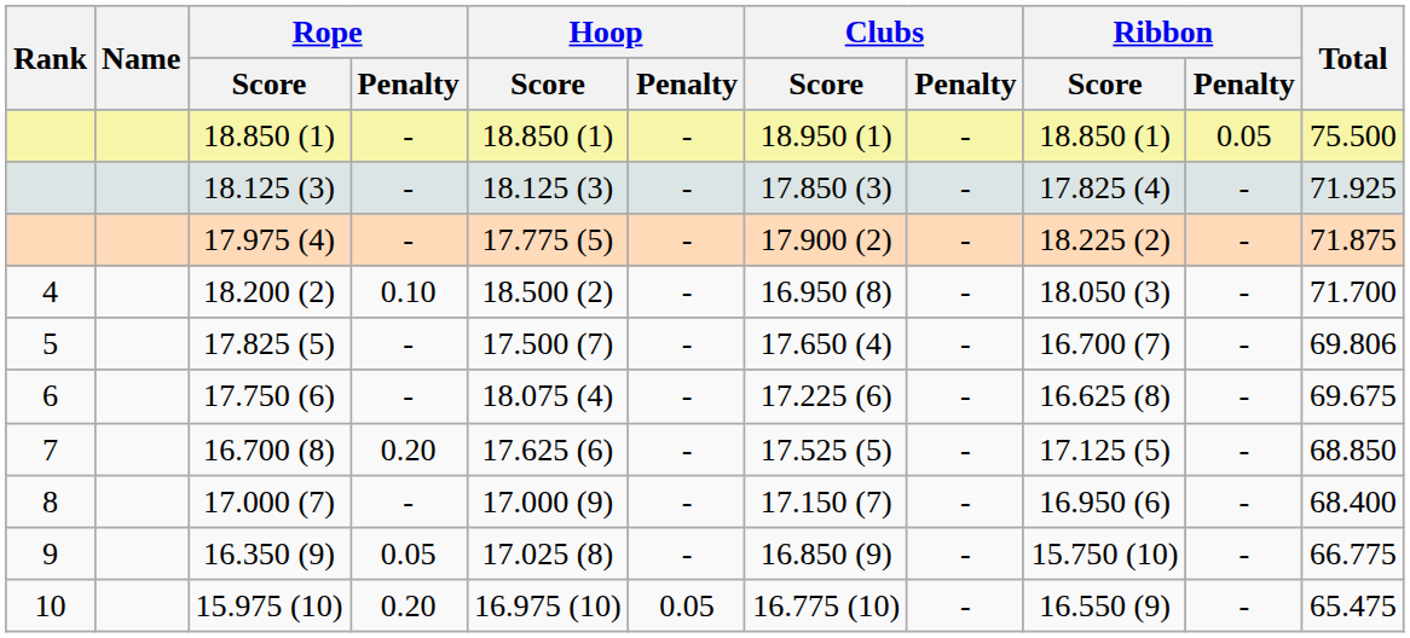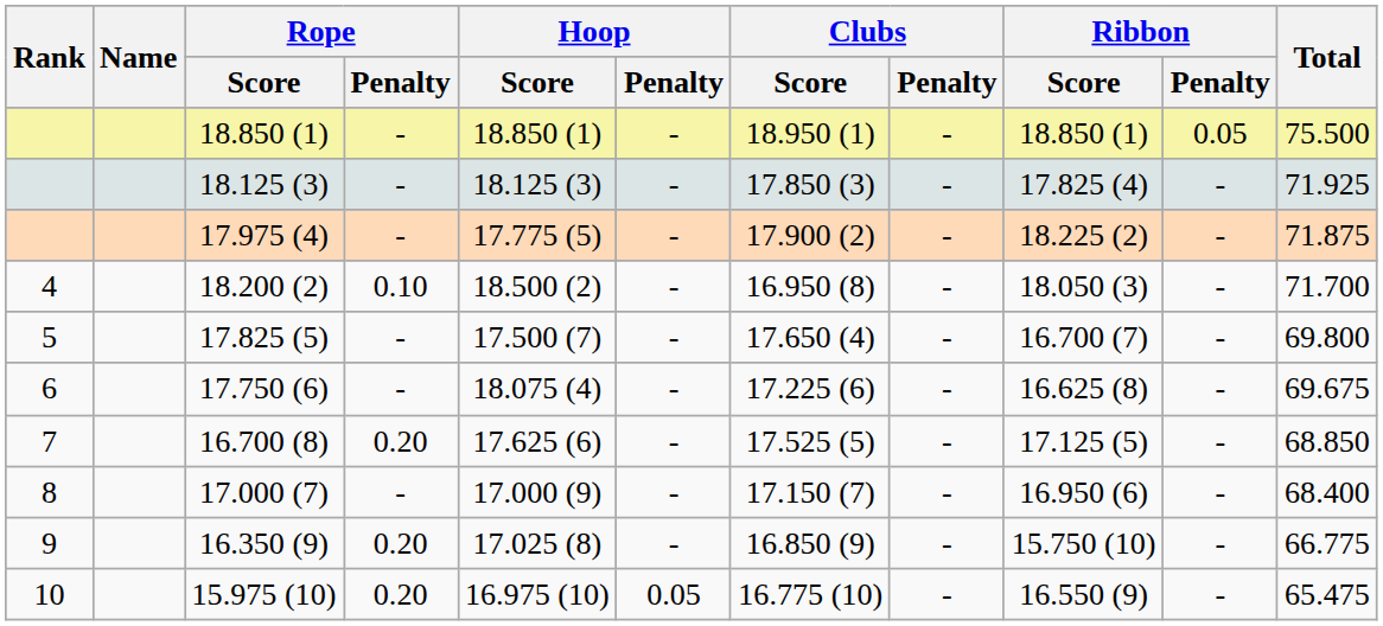 <table class="wikitable sortable" style="text-align:center; font-size:95%">
 <tr>
 <th rowspan=2>Rank</th>
 <th rowspan=2>Name</th>
 <th colspan=2><a href='#'>Rope</a></th>
 <th colspan=2><a href='#'>Hoop</a></th>
 <th colspan=2><a href='#'>Clubs</a></th>
 <th colspan=2><a href='#'>Ribbon</a></th>
 <th rowspan=2>Total</th>
 </tr>
 <tr>
 <th>Score</th>
 <th>Penalty</th>
 <th>Score</th>
 <th>Penalty</th>
 <th>Score</th>
 <th>Penalty</th>
 <th>Score</th>
 <th>Penalty</th>
 </tr>
 <tr bgcolor="F7F6A8">
 <td></td>
 <td align=left></td>
 <td>18.850 (1)</td>
 <td>-</td>
 <td>18.850 (1)</td>
 <td>-</td>
 <td>18.950 (1)</td>
 <td>-</td>
 <td>18.850 (1)</td>
 <td>0.05</td>
 <td>75.500</td>
 </tr>
 <tr bgcolor="DCE5E5">
 <td></td>
 <td align=left></td>
 <td>18.125 (3)</td>
 <td>-</td>
 <td>18.125 (3)</td>
 <td>-</td>
 <td>17.850 (3)</td>
 <td>-</td>
 <td>17.825 (4)</td>
 <td>-</td>
 <td>71.925</td>
 </tr>
 <tr bgcolor="FFDAB9">
 <td></td>
 <td align=left></td>
 <td>17.975 (4)</td>
 <td>-</td>
 <td>17.775 (5)</td>
 <td>-</td>
 <td>17.900 (2)</td>
 <td>-</td>
 <td>18.225 (2)</td>
 <td>-</td>
 <td>71.875</td>
 </tr>
 <tr>
 <td>4</td>
 <td align=left></td>
 <td>18.200 (2)</td>
 <td>0.10</td>
 <td>18.500 (2)</td>
 <td>-</td>
 <td>16.950 (8)</td>
 <td>-</td>
 <td>18.050 (3)</td>
 <td>-</td>
 <td>71.700</td>
 </tr>
 <tr>
 <td>5</td>
 <td align=left></td>
 <td>17.825 (5)</td>
 <td>-</td>
 <td>17.500 (7)</td>
 <td>-</td>
 <td>17.650 (4)</td>
 <td>-</td>
 <td>16.700 (7)</td>
 <td>-</td>
-<td>69.806</td>
+<td>69.800</td>
 </tr>
 <tr>
 <td>6</td>
 <td align=left></td>
 <td>17.750 (6)</td>
 <td>-</td>
 <td>18.075 (4)</td>
 <td>-</td>
 <td>17.225 (6)</td>
 <td>-</td>
 <td>16.625 (8)</td>
 <td>-</td>
 <td>69.675</td>
 </tr>
 <tr>
 <td>7</td>
 <td align=left></td>
 <td>16.700 (8)</td>
 <td>0.20</td>
 <td>17.625 (6)</td>
 <td>-</td>
 <td>17.525 (5)</td>
 <td>-</td>
 <td>17.125 (5)</td>
 <td>-</td>
 <td>68.850</td>
 </tr>
 <tr>
 <td>8</td>
 <td align=left></td>
 <td>17.000 (7)</td>
 <td>-</td>
 <td>17.000 (9)</td>
 <td>-</td>
 <td>17.150 (7)</td>
 <td>-</td>
 <td>16.950 (6)</td>
 <td>-</td>
 <td>68.400</td>
 </tr>
 <tr>
 <td>9</td>
 <td align=left></td>
 <td>16.350 (9)</td>
-<td>0.05</td>
+<td>0.20</td>
 <td>17.025 (8)</td>
 <td>-</td>
 <td>16.850 (9)</td>
 <td>-</td>
 <td>15.750 (10)</td>
 <td>-</td>
 <td>66.775</td>
 </tr>
 <tr>
 <td>10</td>
 <td align=left></td>
 <td>15.975 (10)</td>
 <td>0.20</td>
 <td>16.975 (10)</td>
 <td>0.05</td>
 <td>16.775 (10)</td>
 <td>-</td>
 <td>16.550 (9)</td>
 <td>-</td>
 <td>65.475</td>
 </tr>
 </table>
